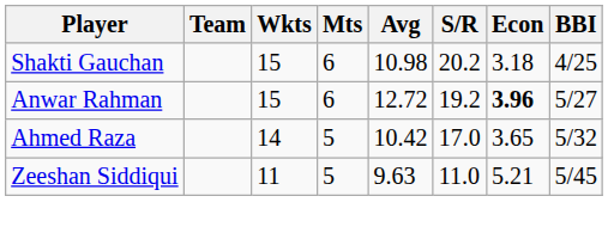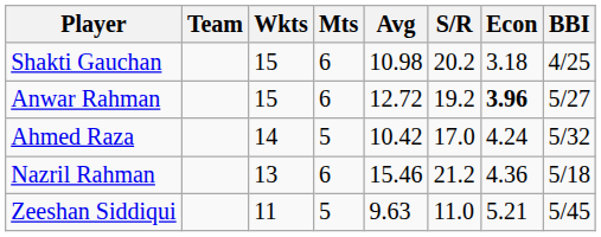 <table class="wikitable">
 <tr>
 <th>Player</th>
 <th>Team</th>
 <th>Wkts</th>
 <th>Mts</th>
 <th>Avg</th>
 <th>S/R</th>
 <th>Econ</th>
 <th>BBI</th>
 </tr>
 <tr>
 <td><a href='#'>Shakti Gauchan</a></td>
 <td></td>
 <td>15</td>
 <td>6</td>
 <td>10.98</td>
 <td>20.2</td>
 <td>3.18</td>
 <td>4/25</td>
 </tr>
 <tr>
 <td><a href='#'>Anwar Rahman</a></td>
 <td></td>
 <td>15</td>
 <td>6</td>
 <td>12.72</td>
 <td>19.2</td>
 <td><strong>3.96</strong></td>
 <td>5/27</td>
 </tr>
 <tr>
 <td><a href='#'>Ahmed Raza</a></td>
 <td></td>
 <td>14</td>
 <td>5</td>
 <td>10.42</td>
 <td>17.0</td>
-<td>3.65</td>
+<td>4.24</td>
 <td>5/32</td>
+</tr>
+<tr>
+<td><a href='#'>Nazril Rahman</a></td>
+<td></td>
+<td>13</td>
+<td>6</td>
+<td>15.46</td>
+<td>21.2</td>
+<td>4.36</td>
+<td>5/18</td>
 </tr>
 <tr>
 <td><a href='#'>Zeeshan Siddiqui</a></td>
 <td></td>
 <td>11</td>
 <td>5</td>
 <td>9.63</td>
 <td>11.0</td>
 <td>5.21</td>
 <td>5/45</td>
 </tr>
 </table>
